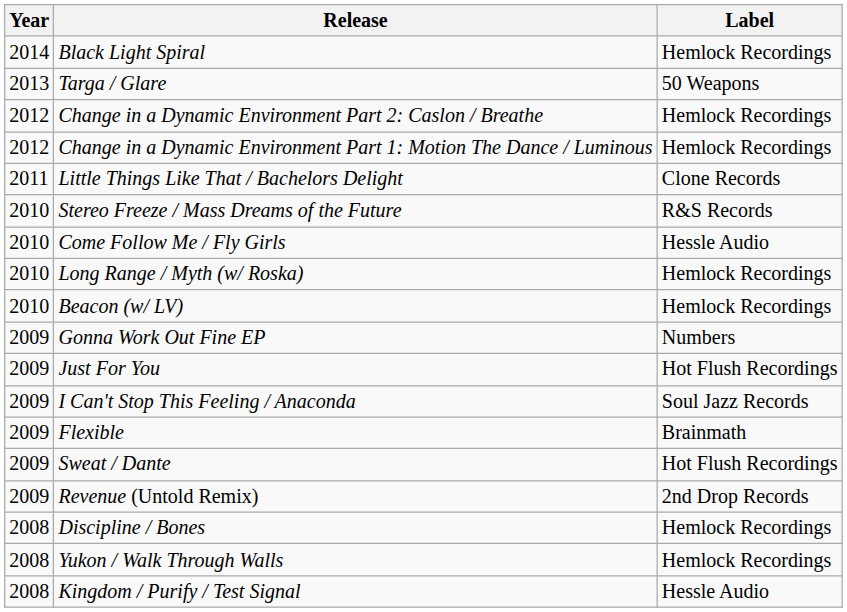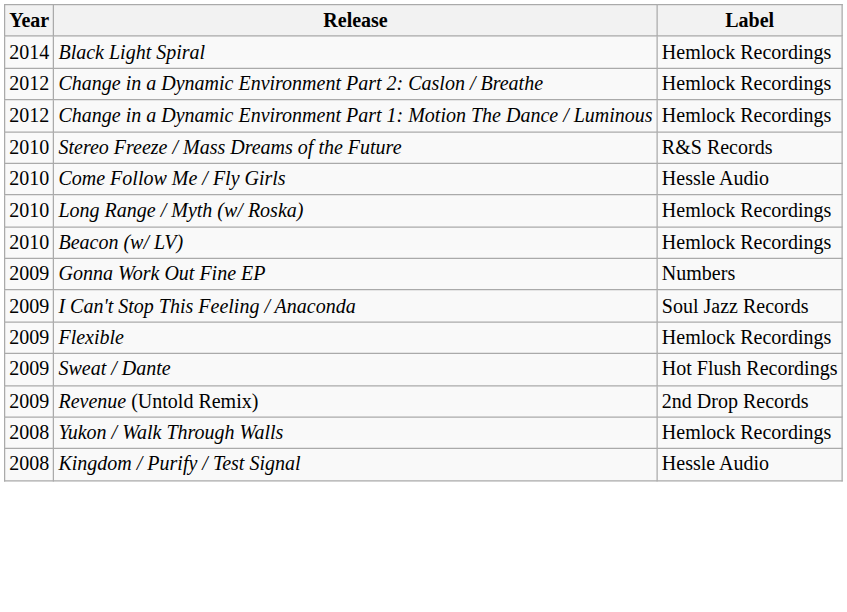 <table class="wikitable">
 <tr>
 <th>Year</th>
 <th>Release</th>
 <th>Label</th>
 </tr>
 <tr>
 <td>2014</td>
 <td><em>Black Light Spiral</em></td>
 <td>Hemlock Recordings</td>
 </tr>
 <tr>
-<td>2013</td>
-<td><em>Targa / Glare</em></td>
-<td>50 Weapons</td>
-</tr>
-<tr>
 <td>2012</td>
 <td><em>Change in a Dynamic Environment Part 2: Caslon / Breathe</em></td>
 <td>Hemlock Recordings</td>
 </tr>
 <tr>
 <td>2012</td>
 <td><em>Change in a Dynamic Environment Part 1: Motion The Dance / Luminous</em></td>
 <td>Hemlock Recordings</td>
-</tr>
-<tr>
-<td>2011</td>
-<td><em>Little Things Like That / Bachelors Delight</em></td>
-<td>Clone Records</td>
 </tr>
 <tr>
 <td>2010</td>
 <td><em>Stereo Freeze / Mass Dreams of the Future</em></td>
 <td>R&S Records</td>
 </tr>
 <tr>
 <td>2010</td>
 <td><em>Come Follow Me / Fly Girls</em></td>
 <td>Hessle Audio</td>
 </tr>
 <tr>
 <td>2010</td>
 <td><em>Long Range / Myth (w/ Roska)</em></td>
 <td>Hemlock Recordings</td>
 </tr>
 <tr>
 <td>2010</td>
 <td><em>Beacon (w/ LV)</em></td>
 <td>Hemlock Recordings</td>
 </tr>
 <tr>
 <td>2009</td>
 <td><em>Gonna Work Out Fine EP</em></td>
 <td>Numbers</td>
 </tr>
 <tr>
 <td>2009</td>
-<td><em>Just For You</em></td>
-<td>Hot Flush Recordings</td>
-</tr>
-<tr>
-<td>2009</td>
 <td><em>I Can't Stop This Feeling / Anaconda</em></td>
 <td>Soul Jazz Records</td>
 </tr>
 <tr>
 <td>2009</td>
 <td><em>Flexible</em></td>
-<td>Brainmath</td>
+<td>Hemlock Recordings</td>
 </tr>
 <tr>
 <td>2009</td>
 <td><em>Sweat / Dante</em></td>
 <td>Hot Flush Recordings</td>
 </tr>
 <tr>
 <td>2009</td>
 <td><em>Revenue</em> (Untold Remix)</td>
 <td>2nd Drop Records</td>
 </tr>
 <tr>
 <td>2008</td>
-<td><em>Discipline / Bones</em></td>
-<td>Hemlock Recordings</td>
-</tr>
-<tr>
-<td>2008</td>
 <td><em>Yukon / Walk Through Walls</em></td>
 <td>Hemlock Recordings</td>
 </tr>
 <tr>
 <td>2008</td>
 <td><em>Kingdom / Purify / Test Signal</em></td>
 <td>Hessle Audio</td>
 </tr>
 </table>
